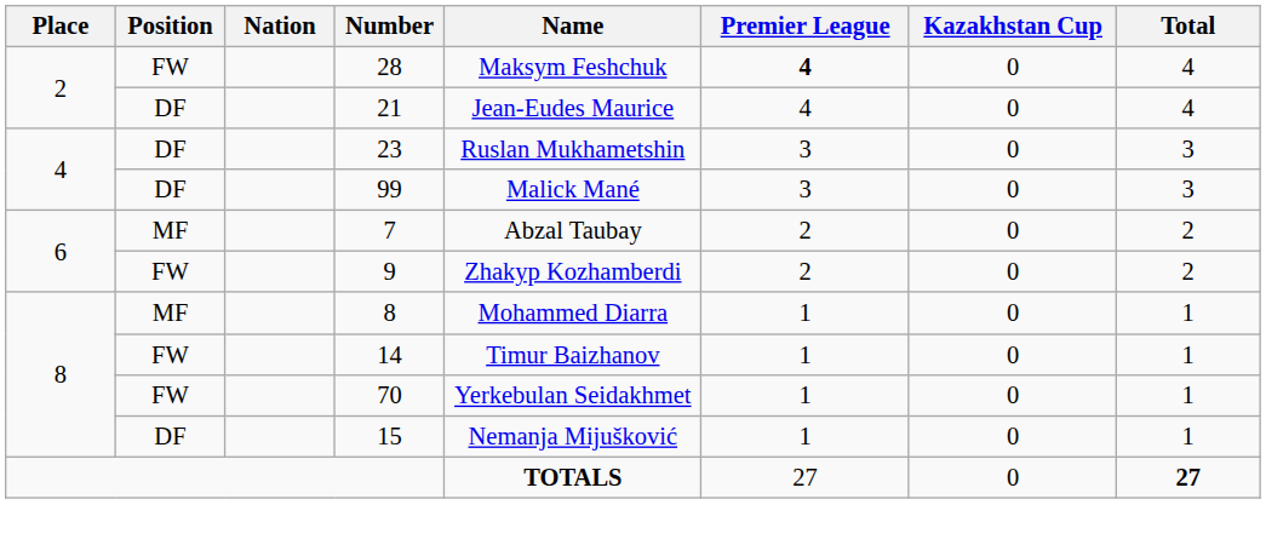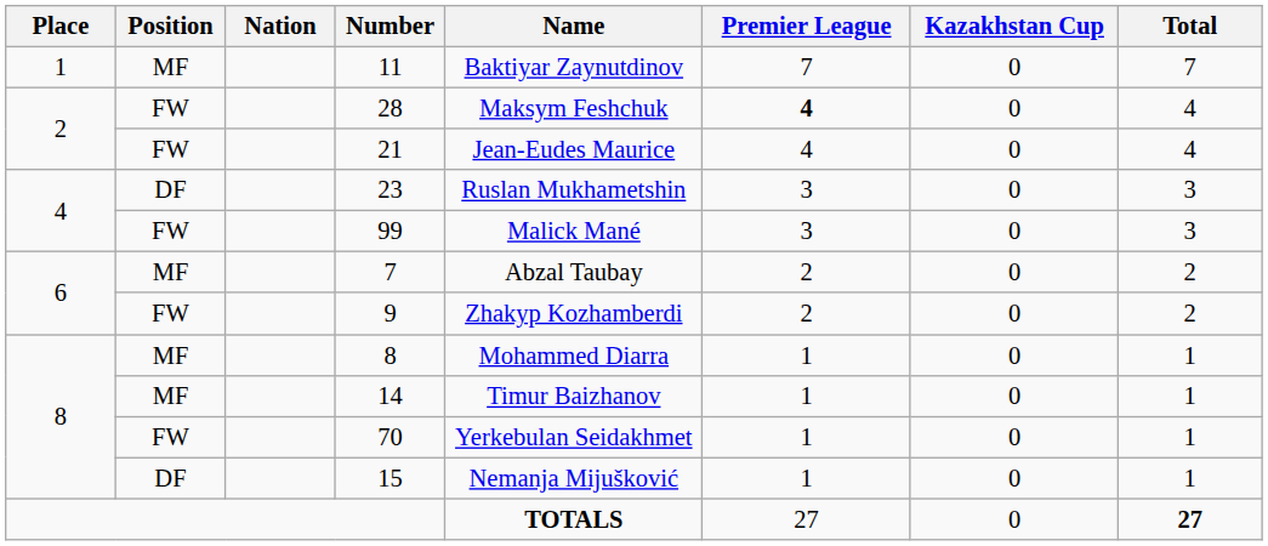 <table class="wikitable" style="font-size: 95%; text-align: center;">
 <tr>
 <th width=60>Place</th>
 <th width=60>Position</th>
 <th width=60>Nation</th>
 <th width=60>Number</th>
 <th width=150>Name</th>
 <th width=120><a href='#'>Premier League</a></th>
 <th width=120><a href='#'>Kazakhstan Cup</a></th>
 <th width=80><strong>Total</strong></th>
 </tr>
 <tr>
+<td>1</td>
+<td>MF</td>
+<td></td>
+<td>11</td>
+<td><a href='#'>Baktiyar Zaynutdinov</a></td>
+<td>7</td>
+<td>0</td>
+<td>7</td>
+</tr>
+<tr>
 <td rowspan="2">2</td>
 <td>FW</td>
 <td></td>
 <td>28</td>
 <td><a href='#'>Maksym Feshchuk</a></td>
 <td><strong>4</strong></td>
 <td>0</td>
 <td>4</td>
 </tr>
 <tr>
-<td>DF</td>
+<td>FW</td>
 <td></td>
 <td>21</td>
 <td><a href='#'>Jean-Eudes Maurice</a></td>
 <td>4</td>
 <td>0</td>
 <td>4</td>
 </tr>
 <tr>
 <td rowspan="2">4</td>
 <td>DF</td>
 <td></td>
 <td>23</td>
 <td><a href='#'>Ruslan Mukhametshin</a></td>
 <td>3</td>
 <td>0</td>
 <td>3</td>
 </tr>
 <tr>
-<td>DF</td>
+<td>FW</td>
 <td></td>
 <td>99</td>
 <td><a href='#'>Malick Mané</a></td>
 <td>3</td>
 <td>0</td>
 <td>3</td>
 </tr>
 <tr>
 <td rowspan="2">6</td>
 <td>MF</td>
 <td></td>
 <td>7</td>
 <td>Abzal Taubay</td>
 <td>2</td>
 <td>0</td>
 <td>2</td>
 </tr>
 <tr>
 <td>FW</td>
 <td></td>
 <td>9</td>
 <td><a href='#'>Zhakyp Kozhamberdi</a></td>
 <td>2</td>
 <td>0</td>
 <td>2</td>
 </tr>
 <tr>
 <td rowspan="4">8</td>
 <td>MF</td>
 <td></td>
 <td>8</td>
 <td><a href='#'>Mohammed Diarra</a></td>
 <td>1</td>
 <td>0</td>
 <td>1</td>
 </tr>
 <tr>
-<td>FW</td>
+<td>MF</td>
 <td></td>
 <td>14</td>
 <td><a href='#'>Timur Baizhanov</a></td>
 <td>1</td>
 <td>0</td>
 <td>1</td>
 </tr>
 <tr>
 <td>FW</td>
 <td></td>
 <td>70</td>
 <td><a href='#'>Yerkebulan Seidakhmet</a></td>
 <td>1</td>
 <td>0</td>
 <td>1</td>
 </tr>
 <tr>
 <td>DF</td>
 <td></td>
 <td>15</td>
 <td><a href='#'>Nemanja Mijušković</a></td>
 <td>1</td>
 <td>0</td>
 <td>1</td>
 </tr>
 <tr>
 <td colspan="4"></td>
 <td><strong>TOTALS</strong></td>
 <td>27</td>
 <td>0</td>
 <td><strong>27</strong></td>
 </tr>
 </table>
